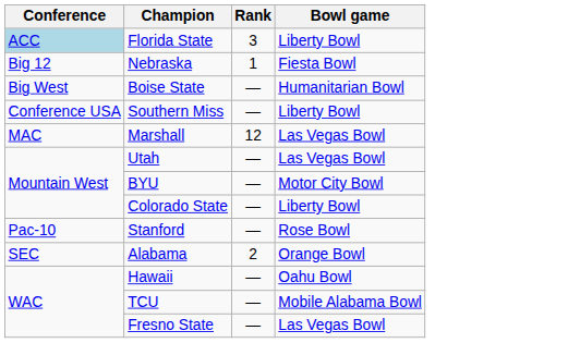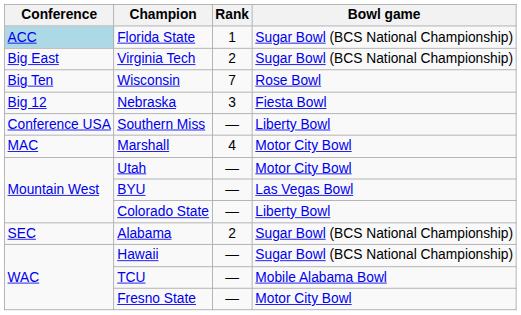 <table class="wikitable">
 <tr>
 <th>Conference</th>
 <th>Champion</th>
 <th>Rank</th>
 <th>Bowl game</th>
 </tr>
 <tr>
 <td style="background: lightblue;"><a href='#'>ACC</a></td>
 <td><a href='#'>Florida State</a></td>
-<td align=center>3</td>
-<td><a href='#'>Liberty Bowl</a></td>
+<td align=center>1</td>
+<td><a href='#'>Sugar Bowl</a> (BCS National Championship)</td>
+</tr>
+<tr>
+<td><a href='#'>Big East</a></td>
+<td><a href='#'>Virginia Tech</a></td>
+<td align=center>2</td>
+<td><a href='#'>Sugar Bowl</a> (BCS National Championship)</td>
+</tr>
+<tr>
+<td><a href='#'>Big Ten</a></td>
+<td><a href='#'>Wisconsin</a></td>
+<td align=center>7</td>
+<td><a href='#'>Rose Bowl</a></td>
 </tr>
 <tr>
 <td><a href='#'>Big 12</a></td>
 <td><a href='#'>Nebraska</a></td>
-<td align=center>1</td>
+<td align=center>3</td>
 <td><a href='#'>Fiesta Bowl</a></td>
-</tr>
-<tr>
-<td><a href='#'>Big West</a></td>
-<td><a href='#'>Boise State</a></td>
-<td align=center>—</td>
-<td><a href='#'>Humanitarian Bowl</a></td>
 </tr>
 <tr>
 <td><a href='#'>Conference USA</a></td>
 <td><a href='#'>Southern Miss</a></td>
 <td align=center>—</td>
 <td><a href='#'>Liberty Bowl</a></td>
 </tr>
 <tr>
 <td><a href='#'>MAC</a></td>
 <td><a href='#'>Marshall</a></td>
-<td align=center>12</td>
-<td><a href='#'>Las Vegas Bowl</a></td>
+<td align=center>4</td>
+<td><a href='#'>Motor City Bowl</a></td>
 </tr>
 <tr>
 <td rowspan=3><a href='#'>Mountain West</a></td>
 <td><a href='#'>Utah</a></td>
 <td align=center>—</td>
-<td><a href='#'>Las Vegas Bowl</a></td>
+<td><a href='#'>Motor City Bowl</a></td>
 </tr>
 <tr>
 <td><a href='#'>BYU</a></td>
 <td align=center>—</td>
-<td><a href='#'>Motor City Bowl</a></td>
+<td><a href='#'>Las Vegas Bowl</a></td>
 </tr>
 <tr>
 <td><a href='#'>Colorado State</a></td>
 <td align=center>—</td>
 <td><a href='#'>Liberty Bowl</a></td>
 </tr>
 <tr>
-<td><a href='#'>Pac-10</a></td>
-<td><a href='#'>Stanford</a></td>
-<td align=center>—</td>
-<td><a href='#'>Rose Bowl</a></td>
-</tr>
-<tr>
 <td><a href='#'>SEC</a></td>
 <td><a href='#'>Alabama</a></td>
 <td align=center>2</td>
-<td><a href='#'>Orange Bowl</a></td>
+<td><a href='#'>Sugar Bowl</a> (BCS National Championship)</td>
 </tr>
 <tr>
 <td rowspan=3><a href='#'>WAC</a></td>
 <td><a href='#'>Hawaii</a></td>
 <td align=center>—</td>
-<td><a href='#'>Oahu Bowl</a></td>
+<td><a href='#'>Sugar Bowl</a> (BCS National Championship)</td>
 </tr>
 <tr>
 <td><a href='#'>TCU</a></td>
 <td align=center>—</td>
 <td><a href='#'>Mobile Alabama Bowl</a></td>
 </tr>
 <tr>
 <td><a href='#'>Fresno State</a></td>
 <td align=center>—</td>
-<td><a href='#'>Las Vegas Bowl</a></td>
+<td><a href='#'>Motor City Bowl</a></td>
 </tr>
 </table>
